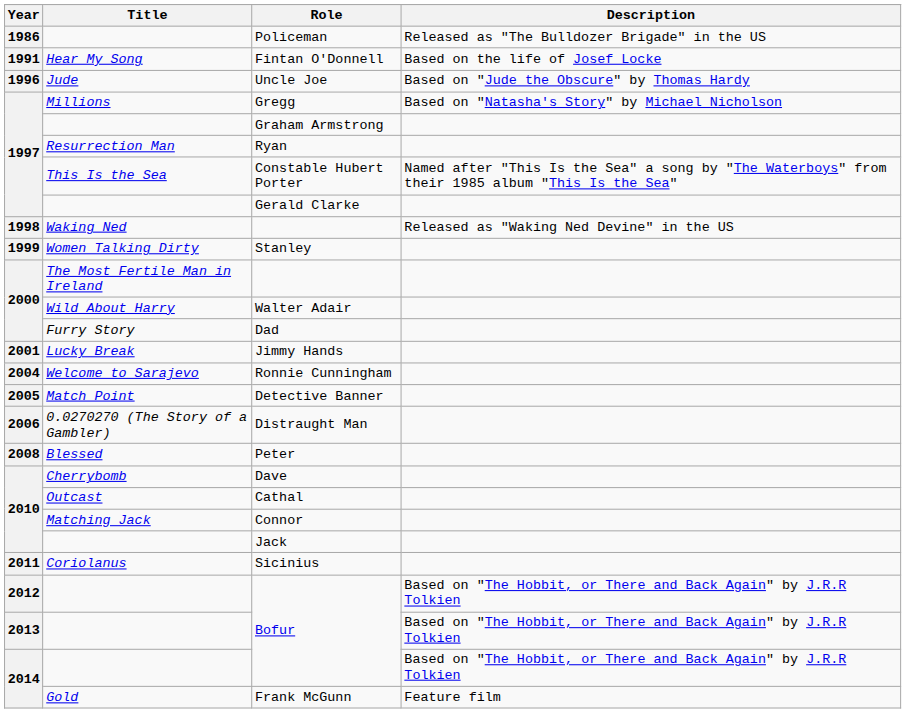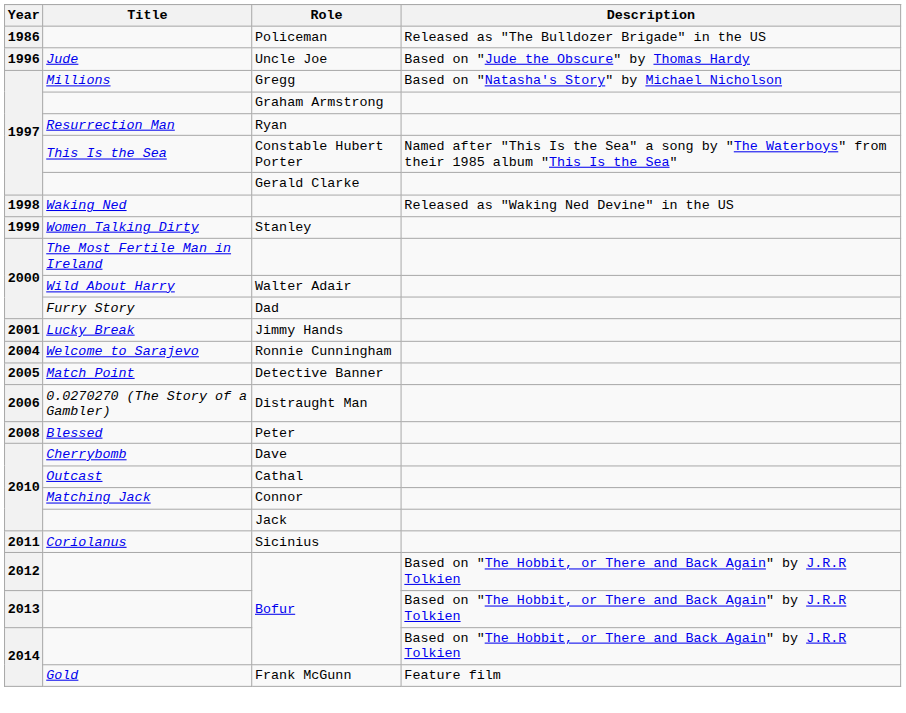 <table class="wikitable plainrowheaders sortable">
 <tr>
 </tr>
 <tr>
 <th scope=col>Year</th>
 <th scope=col>Title</th>
 <th scope=col>Role</th>
 <th scope=col class=unsortable>Description</th>
 </tr>
 <tr>
 <th scope=row>1986</th>
 <td><em> </em></td>
 <td>Policeman</td>
 <td>Released as "The Bulldozer Brigade" in the US</td>
-</tr>
-<tr>
-<th scope=row>1991</th>
-<td><em><a href='#'>Hear My Song</a></em></td>
-<td>Fintan O'Donnell</td>
-<td>Based on the life of <a href='#'>Josef Locke</a></td>
 </tr>
 <tr>
 <th scope=row>1996</th>
 <td><em><a href='#'>Jude</a></em></td>
 <td>Uncle Joe</td>
 <td>Based on "<a href='#'>Jude the Obscure</a>" by <a href='#'>Thomas Hardy</a></td>
 </tr>
 <tr>
 <th scope=row rowspan=5>1997</th>
 <td><em><a href='#'>Millions</a></em></td>
 <td>Gregg</td>
 <td>Based on "<a href='#'>Natasha's Story</a>" by <a href='#'>Michael Nicholson</a></td>
 </tr>
 <tr>
 <td><em> </em></td>
 <td>Graham Armstrong</td>
 <td></td>
 </tr>
 <tr>
 <td><em><a href='#'>Resurrection Man</a></em></td>
 <td>Ryan</td>
 <td></td>
 </tr>
 <tr>
 <td><em><a href='#'>This Is the Sea</a></em></td>
 <td>Constable Hubert Porter</td>
 <td>Named after "This Is the Sea" a song by "<a href='#'>The Waterboys</a>" from their 1985 album "<a href='#'>This Is the Sea</a>"</td>
 </tr>
 <tr>
 <td><em> </em></td>
 <td>Gerald Clarke</td>
 <td></td>
 </tr>
 <tr>
 <th scope=row>1998</th>
 <td><em><a href='#'>Waking Ned</a></em></td>
 <td></td>
 <td>Released as "Waking Ned Devine" in the US</td>
 </tr>
 <tr>
 <th scope=row>1999</th>
 <td><em><a href='#'>Women Talking Dirty</a></em></td>
 <td>Stanley</td>
 <td></td>
 </tr>
 <tr>
 <th scope=row rowspan=3>2000</th>
 <td><em><a href='#'>The Most Fertile Man in Ireland</a></em></td>
 <td></td>
 <td></td>
 </tr>
 <tr>
 <td><em><a href='#'>Wild About Harry</a></em></td>
 <td>Walter Adair</td>
 <td></td>
 </tr>
 <tr>
 <td><em>Furry Story</em></td>
 <td>Dad</td>
 <td></td>
 </tr>
 <tr>
 <th scope=row>2001</th>
 <td><em><a href='#'>Lucky Break</a></em></td>
 <td>Jimmy Hands</td>
 <td></td>
 </tr>
 <tr>
 <th scope=row>2004</th>
 <td><em><a href='#'>Welcome to Sarajevo</a></em></td>
 <td>Ronnie Cunningham</td>
 <td></td>
 </tr>
 <tr>
 <th scope=row>2005</th>
 <td><em><a href='#'>Match Point</a></em></td>
 <td>Detective Banner</td>
 <td></td>
 </tr>
 <tr>
 <th scope=row>2006</th>
 <td><em>0.0270270 (The Story of a Gambler)</em></td>
 <td>Distraught Man</td>
 <td></td>
 </tr>
 <tr>
 <th scope=row>2008</th>
 <td><em><a href='#'>Blessed</a></em></td>
 <td>Peter</td>
 <td></td>
 </tr>
 <tr>
 <th scope=row rowspan=4>2010</th>
 <td><em><a href='#'>Cherrybomb</a></em></td>
 <td>Dave</td>
 <td></td>
 </tr>
 <tr>
 <td><em><a href='#'>Outcast</a></em></td>
 <td>Cathal</td>
 <td></td>
 </tr>
 <tr>
 <td><em><a href='#'>Matching Jack</a></em></td>
 <td>Connor</td>
 <td></td>
 </tr>
 <tr>
 <td><em></em></td>
 <td>Jack</td>
 <td></td>
 </tr>
 <tr>
 <th scope=row>2011</th>
 <td><em><a href='#'>Coriolanus</a></em></td>
 <td>Sicinius</td>
 <td></td>
 </tr>
 <tr>
 <th scope=row>2012</th>
 <td><em></em></td>
 <td rowspan=3><a href='#'>Bofur</a></td>
 <td>Based on "<a href='#'>The Hobbit, or There and Back Again</a>" by <a href='#'>J.R.R Tolkien</a></td>
 </tr>
 <tr>
 <th scope=row>2013</th>
 <td><em></em></td>
 <td>Based on "<a href='#'>The Hobbit, or There and Back Again</a>" by <a href='#'>J.R.R Tolkien</a></td>
 </tr>
 <tr>
 <th scope=row rowspan=2>2014</th>
 <td><em></em></td>
 <td>Based on "<a href='#'>The Hobbit, or There and Back Again</a>" by <a href='#'>J.R.R Tolkien</a></td>
 </tr>
 <tr>
 <td><em><a href='#'>Gold</a></em></td>
 <td>Frank McGunn</td>
 <td>Feature film</td>
 </tr>
 </table>
